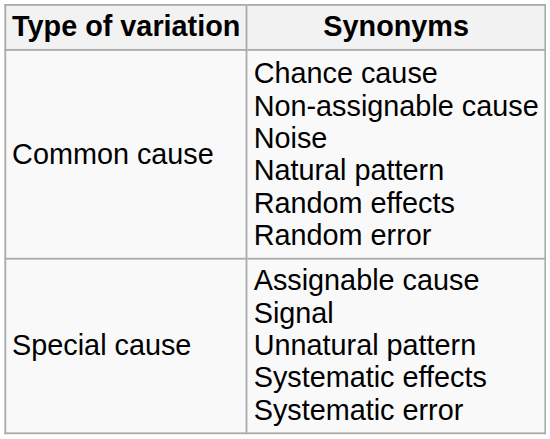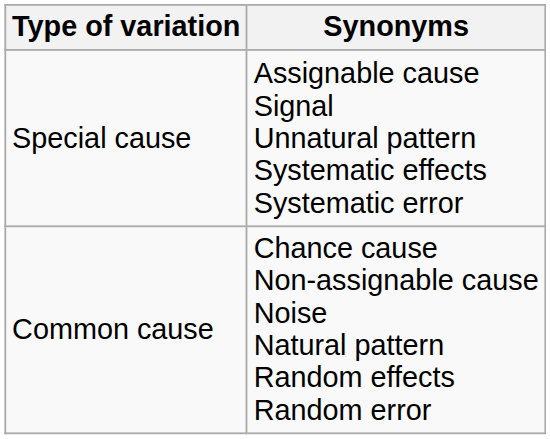 <table class="wikitable" style="float:right; margin: 0 0 1em 1em;">
 <tr>
 <th>Type of variation</th>
 <th>Synonyms</th>
 </tr>
 <tr>
+<td>Special cause</td>
+<td>Assignable cause<br>Signal<br>Unnatural pattern<br>Systematic effects<br>Systematic error</td>
+</tr>
+<tr>
 <td>Common cause</td>
 <td>Chance cause<br>Non-assignable cause<br>Noise<br>Natural pattern<br>Random effects<br>Random error</td>
 </tr>
-<tr>
-<td>Special cause</td>
-<td>Assignable cause<br>Signal<br>Unnatural pattern<br>Systematic effects<br>Systematic error</td>
-</tr>
 </table>
